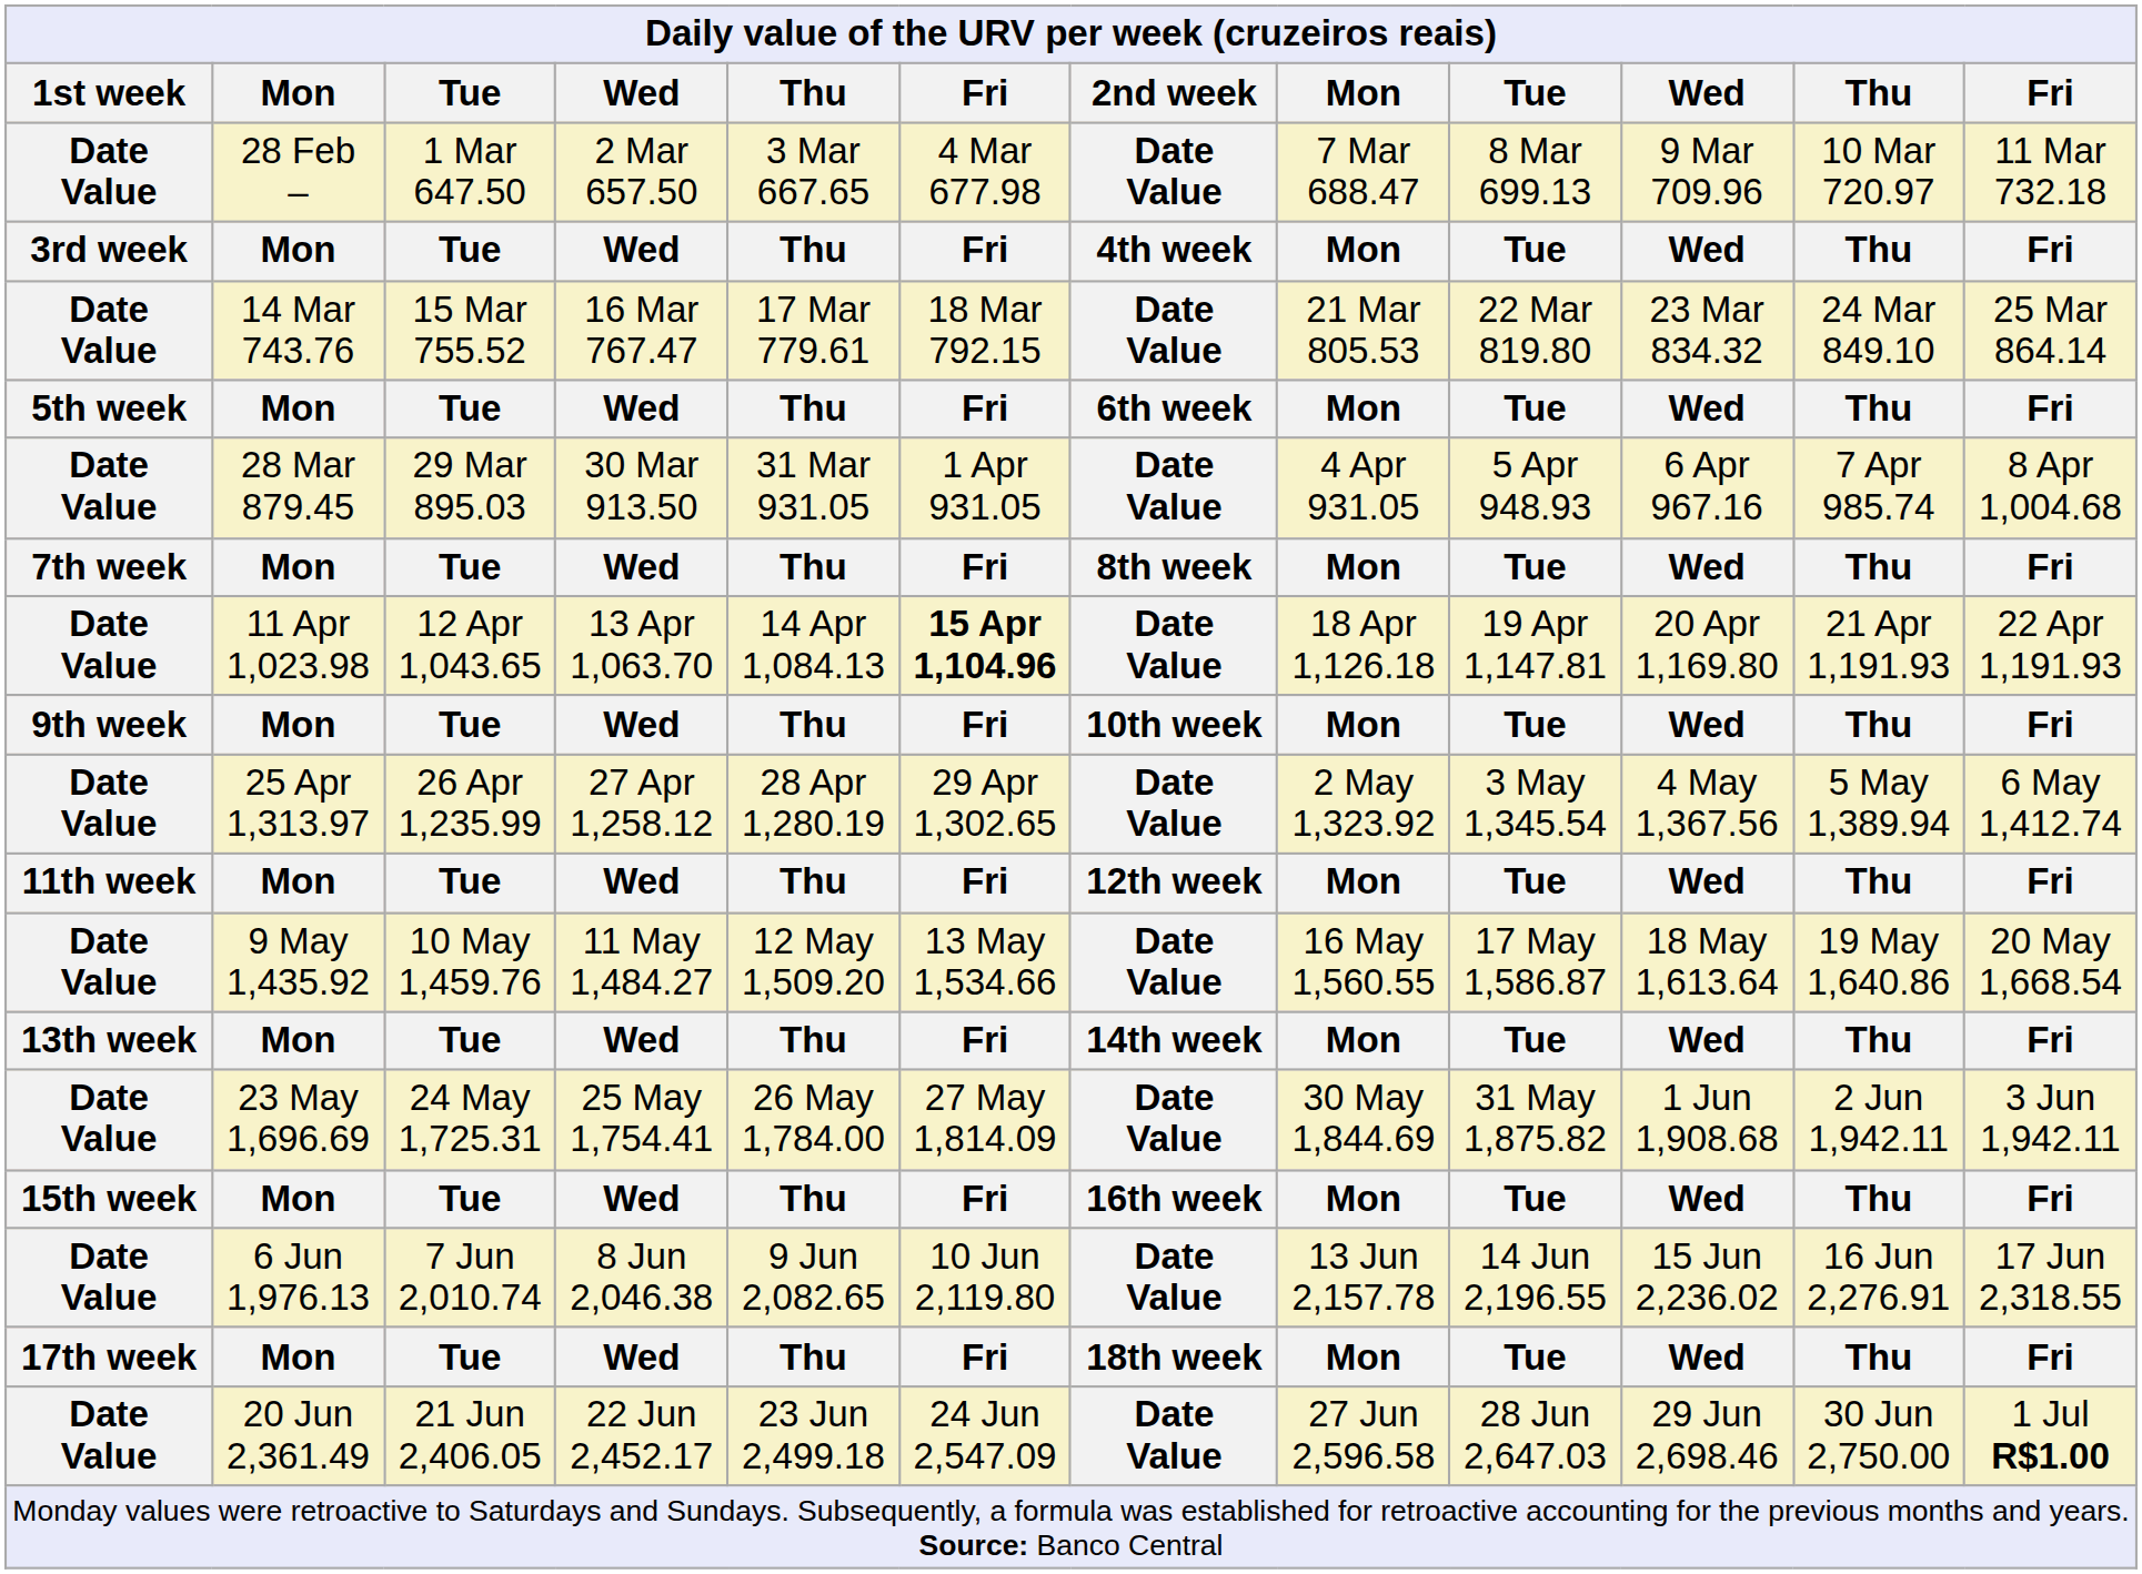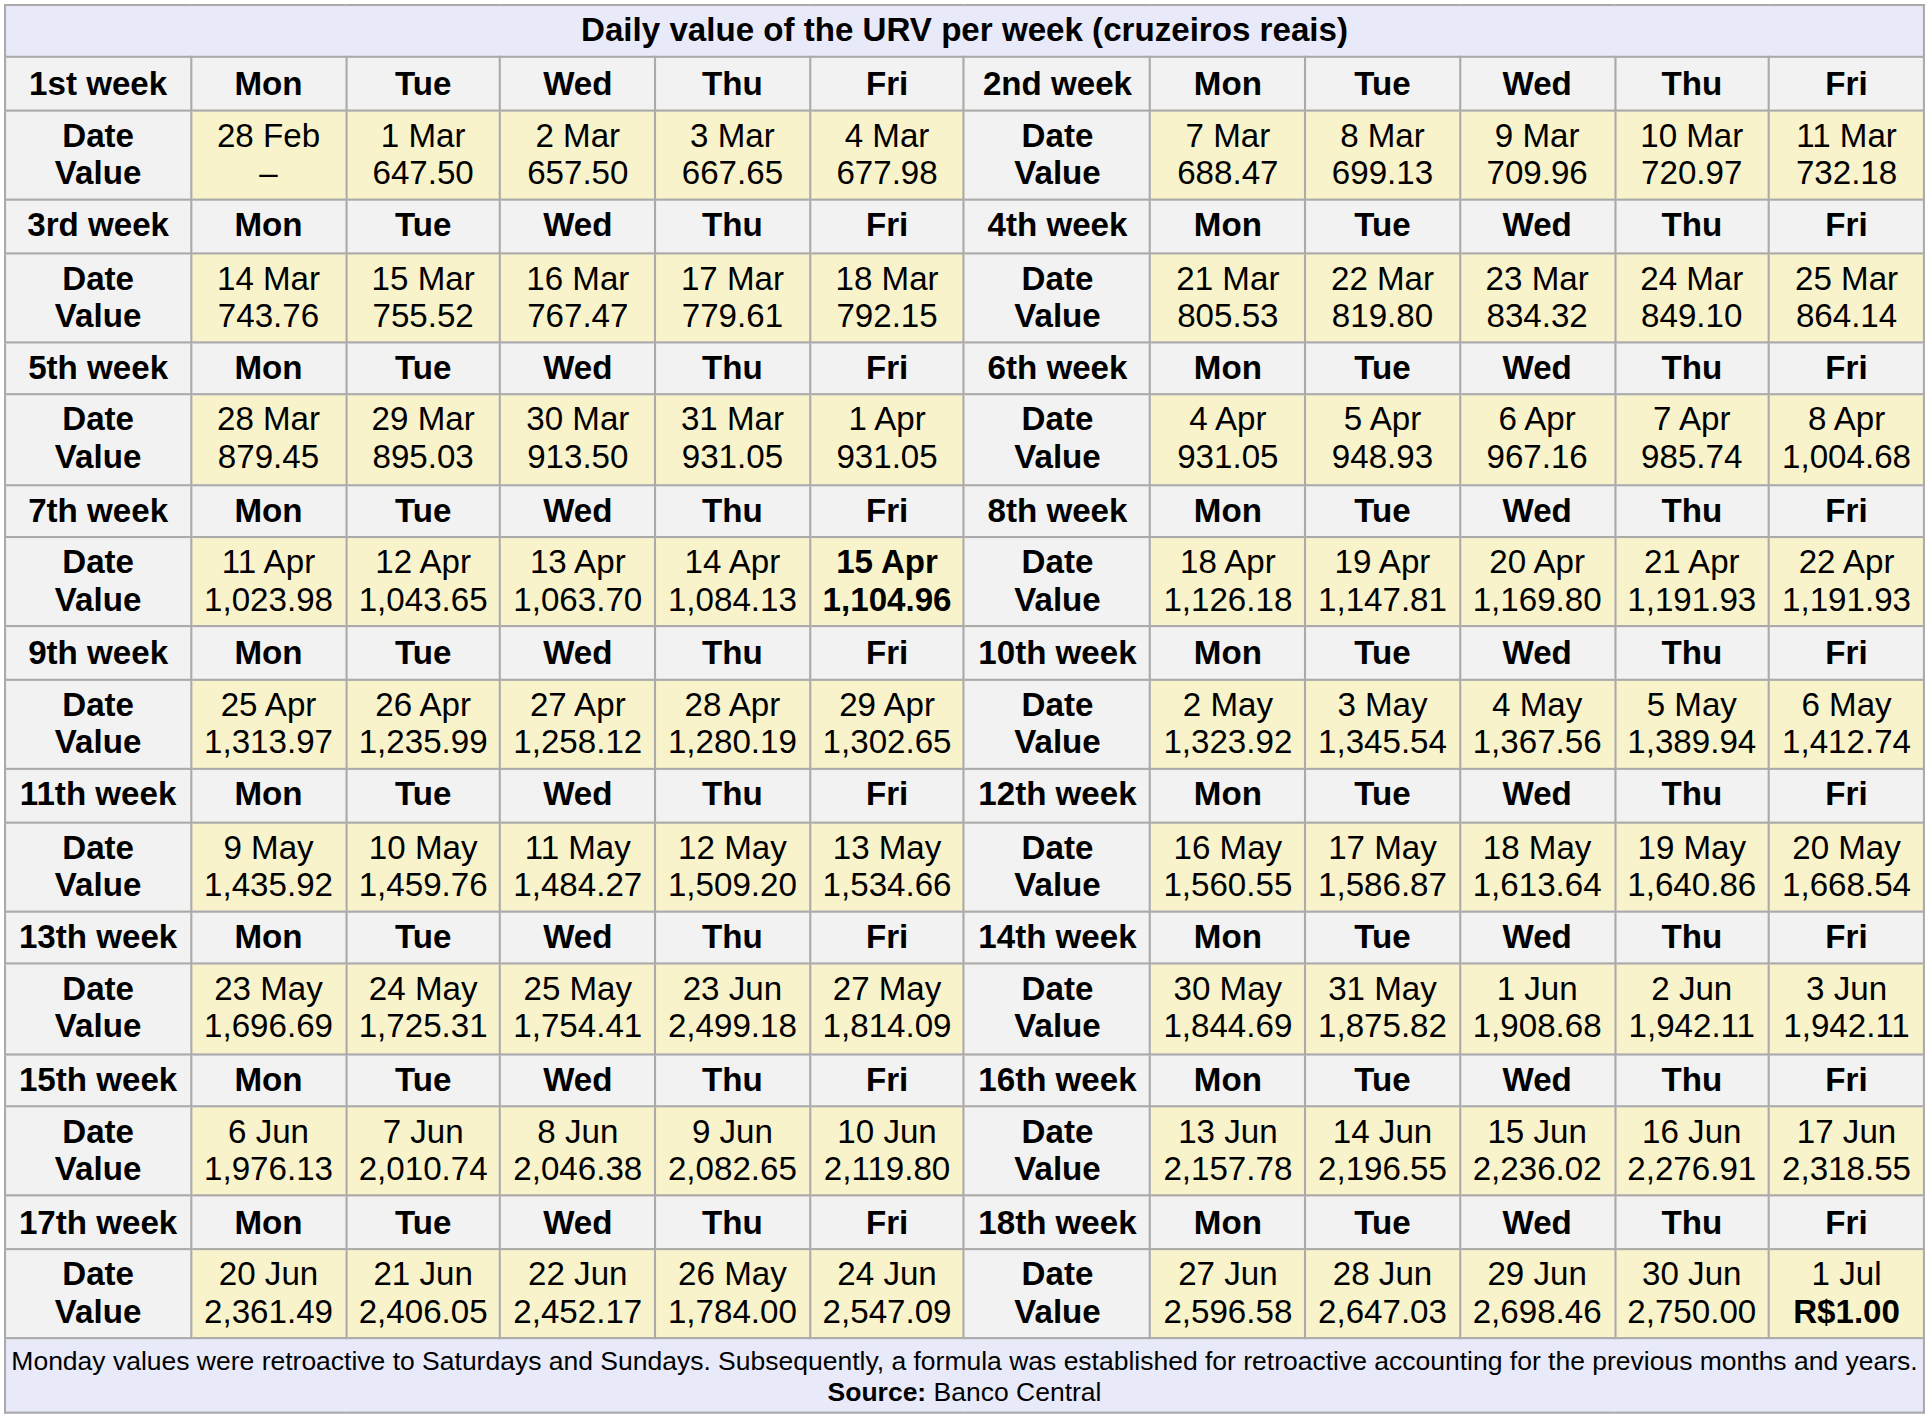 <table class="wikitable" "text-align:center;font-size:100%;"|>
 <tr>
 <td colspan="13" style="text-align:center;font-size:100%;background:#E8EAFA;"><strong>Daily value of the URV per week (cruzeiros reais)</strong></td>
 </tr>
 <tr style="background: #E5AFAA;text-align:center;">
 <th>1st week</th>
 <th>Mon</th>
 <th>Tue</th>
 <th>Wed</th>
 <th>Thu</th>
 <th>Fri</th>
 <th>2nd week</th>
 <th>Mon</th>
 <th>Tue</th>
 <th>Wed</th>
 <th>Thu</th>
 <th>Fri</th>
 </tr>
 <tr style="background: #F8F3CA;text-align:center;">
 <th>Date<br>Value</th>
 <td>28 Feb<br> –</td>
 <td>1 Mar<br>647.50</td>
 <td>2 Mar<br>657.50</td>
 <td>3 Mar<br>667.65</td>
 <td>4 Mar<br>677.98</td>
 <th>Date<br>Value</th>
 <td>7 Mar<br>688.47</td>
 <td>8 Mar<br>699.13</td>
 <td>9 Mar<br>709.96</td>
 <td>10 Mar<br>720.97</td>
 <td>11 Mar<br>732.18</td>
 </tr>
 <tr style="background: #E5AFAA;text-align:center;">
 <th>3rd week</th>
 <th>Mon</th>
 <th>Tue</th>
 <th>Wed</th>
 <th>Thu</th>
 <th>Fri</th>
 <th>4th week</th>
 <th>Mon</th>
 <th>Tue</th>
 <th>Wed</th>
 <th>Thu</th>
 <th>Fri</th>
 </tr>
 <tr style="background: #F8F3CA;text-align:center;">
 <th>Date<br>Value</th>
 <td>14 Mar<br>743.76</td>
 <td>15 Mar<br>755.52</td>
 <td>16 Mar<br>767.47</td>
 <td>17 Mar<br>779.61</td>
 <td>18 Mar<br>792.15</td>
 <th>Date<br>Value</th>
 <td>21 Mar<br>805.53</td>
 <td>22 Mar<br>819.80</td>
 <td>23 Mar<br>834.32</td>
 <td>24 Mar<br>849.10</td>
 <td>25 Mar<br>864.14</td>
 </tr>
 <tr style="background: #E5AFAA;text-align:center;">
 <th>5th week</th>
 <th>Mon</th>
 <th>Tue</th>
 <th>Wed</th>
 <th>Thu</th>
 <th>Fri</th>
 <th>6th week</th>
 <th>Mon</th>
 <th>Tue</th>
 <th>Wed</th>
 <th>Thu</th>
 <th>Fri</th>
 </tr>
 <tr style="background: #F8F3CA;text-align:center;">
 <th>Date<br>Value</th>
 <td>28 Mar<br>879.45</td>
 <td>29 Mar<br>895.03</td>
 <td>30 Mar<br>913.50</td>
 <td>31 Mar<br>931.05</td>
 <td>1 Apr<br>931.05</td>
 <th>Date<br>Value</th>
 <td>4 Apr<br>931.05</td>
 <td>5 Apr<br>948.93</td>
 <td>6 Apr<br>967.16</td>
 <td>7 Apr<br>985.74</td>
 <td>8 Apr<br>1,004.68</td>
 </tr>
 <tr style="background: #E5AFAA;text-align:center;">
 <th>7th week</th>
 <th>Mon</th>
 <th>Tue</th>
 <th>Wed</th>
 <th>Thu</th>
 <th>Fri</th>
 <th>8th week</th>
 <th>Mon</th>
 <th>Tue</th>
 <th>Wed</th>
 <th>Thu</th>
 <th>Fri</th>
 </tr>
 <tr style="background: #F8F3CA;text-align:center;">
 <th>Date<br>Value</th>
 <td>11 Apr<br>1,023.98</td>
 <td>12 Apr<br>1,043.65</td>
 <td>13 Apr<br>1,063.70</td>
 <td>14 Apr<br>1,084.13</td>
 <td><strong>15 Apr<br>1,104.96</strong></td>
 <th>Date<br>Value</th>
 <td>18 Apr<br>1,126.18</td>
 <td>19 Apr<br>1,147.81</td>
 <td>20 Apr<br>1,169.80</td>
 <td>21 Apr<br>1,191.93</td>
 <td>22 Apr<br>1,191.93</td>
 </tr>
 <tr style="background: #E5AFAA;text-align:center;">
 <th>9th week</th>
 <th>Mon</th>
 <th>Tue</th>
 <th>Wed</th>
 <th>Thu</th>
 <th>Fri</th>
 <th>10th week</th>
 <th>Mon</th>
 <th>Tue</th>
 <th>Wed</th>
 <th>Thu</th>
 <th>Fri</th>
 </tr>
 <tr style="background: #F8F3CA;text-align:center;">
 <th>Date<br>Value</th>
 <td>25 Apr<br>1,313.97</td>
 <td>26 Apr<br>1,235.99</td>
 <td>27 Apr<br>1,258.12</td>
 <td>28 Apr<br>1,280.19</td>
 <td>29 Apr<br>1,302.65</td>
 <th>Date<br>Value</th>
 <td>2 May<br>1,323.92</td>
 <td>3 May<br>1,345.54</td>
 <td>4 May<br>1,367.56</td>
 <td>5 May<br>1,389.94</td>
 <td>6 May<br>1,412.74</td>
 </tr>
 <tr style="background: #E5AFAA;text-align:center;">
 <th>11th week</th>
 <th>Mon</th>
 <th>Tue</th>
 <th>Wed</th>
 <th>Thu</th>
 <th>Fri</th>
 <th>12th week</th>
 <th>Mon</th>
 <th>Tue</th>
 <th>Wed</th>
 <th>Thu</th>
 <th>Fri</th>
 </tr>
 <tr style="background: #F8F3CA;text-align:center;">
 <th>Date<br>Value</th>
 <td>9 May<br>1,435.92</td>
 <td>10 May<br>1,459.76</td>
 <td>11 May<br>1,484.27</td>
 <td>12 May<br>1,509.20</td>
 <td>13 May<br>1,534.66</td>
 <th>Date<br>Value</th>
 <td>16 May<br>1,560.55</td>
 <td>17 May<br>1,586.87</td>
 <td>18 May<br>1,613.64</td>
 <td>19 May<br>1,640.86</td>
 <td>20 May<br>1,668.54</td>
 </tr>
 <tr style="background: #E5AFAA;text-align:center;">
 <th>13th week</th>
 <th>Mon</th>
 <th>Tue</th>
 <th>Wed</th>
 <th>Thu</th>
 <th>Fri</th>
 <th>14th week</th>
 <th>Mon</th>
 <th>Tue</th>
 <th>Wed</th>
 <th>Thu</th>
 <th>Fri</th>
 </tr>
 <tr style="background: #F8F3CA;text-align:center;">
 <th>Date<br>Value</th>
 <td>23 May<br>1,696.69</td>
 <td>24 May<br>1,725.31</td>
 <td>25 May<br>1,754.41</td>
-<td>26 May<br>1,784.00</td>
+<td>23 Jun<br>2,499.18</td>
 <td>27 May<br>1,814.09</td>
 <th>Date<br>Value</th>
 <td>30 May<br>1,844.69</td>
 <td>31 May<br>1,875.82</td>
 <td>1 Jun<br>1,908.68</td>
 <td>2 Jun<br>1,942.11</td>
 <td>3 Jun<br>1,942.11</td>
 </tr>
 <tr style="background: #E5AFAA;text-align:center;">
 <th>15th week</th>
 <th>Mon</th>
 <th>Tue</th>
 <th>Wed</th>
 <th>Thu</th>
 <th>Fri</th>
 <th>16th week</th>
 <th>Mon</th>
 <th>Tue</th>
 <th>Wed</th>
 <th>Thu</th>
 <th>Fri</th>
 </tr>
 <tr style="background: #F8F3CA;text-align:center;">
 <th>Date<br>Value</th>
 <td>6 Jun<br>1,976.13</td>
 <td>7 Jun<br>2,010.74</td>
 <td>8 Jun<br>2,046.38</td>
 <td>9 Jun<br>2,082.65</td>
 <td>10 Jun<br>2,119.80</td>
 <th>Date<br>Value</th>
 <td>13 Jun<br>2,157.78</td>
 <td>14 Jun<br>2,196.55</td>
 <td>15 Jun<br>2,236.02</td>
 <td>16 Jun<br>2,276.91</td>
 <td>17 Jun<br>2,318.55</td>
 </tr>
 <tr style="background: #E5AFAA;text-align:center;">
 <th>17th week</th>
 <th>Mon</th>
 <th>Tue</th>
 <th>Wed</th>
 <th>Thu</th>
 <th>Fri</th>
 <th>18th week</th>
 <th>Mon</th>
 <th>Tue</th>
 <th>Wed</th>
 <th>Thu</th>
 <th>Fri</th>
 </tr>
 <tr style="background: #F8F3CA;text-align:center;">
 <th>Date<br>Value</th>
 <td>20 Jun<br>2,361.49</td>
 <td>21 Jun<br>2,406.05</td>
 <td>22 Jun<br>2,452.17</td>
-<td>23 Jun<br>2,499.18</td>
+<td>26 May<br>1,784.00</td>
 <td>24 Jun<br>2,547.09</td>
 <th>Date<br>Value</th>
 <td>27 Jun<br>2,596.58</td>
 <td>28 Jun<br>2,647.03</td>
 <td>29 Jun<br>2,698.46</td>
 <td>30 Jun<br>2,750.00</td>
 <td>1 Jul<br><strong>R$1.00</strong></td>
 </tr>
 <tr>
 <td colspan="13" style="text-align:center;font-size:80%;background:#E8EAFA;">Monday values were retroactive to Saturdays and Sundays. Subsequently, a formula was established for retroactive accounting for the previous months and years.<br><strong>Source:</strong> Banco Central</td>
 </tr>
 </table>
